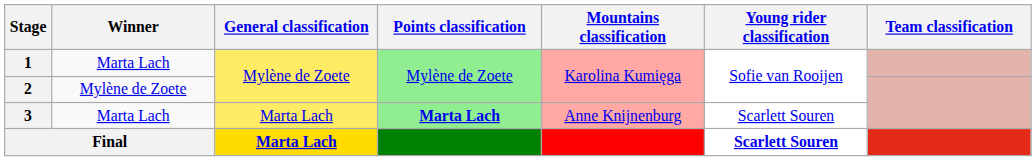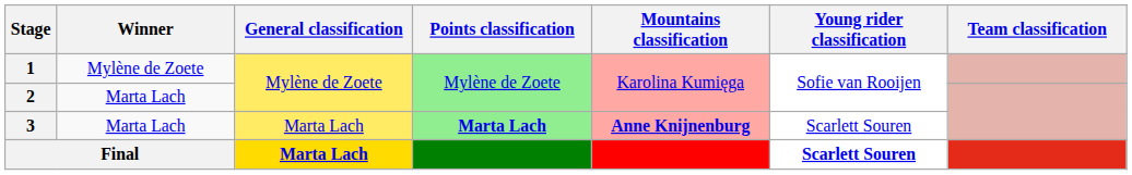 <table class="wikitable" style="text-align: center; font-size:smaller;">
 <tr>
 <th style="width:2%;">Stage</th>
 <th style="width:14%;">Winner</th>
 <th style="width:14%;"><a href='#'>General classification</a><br></th>
 <th style="width:14%;"><a href='#'>Points classification</a><br></th>
 <th style="width:14%;"><a href='#'>Mountains classification</a><br></th>
 <th style="width:14%;"><a href='#'>Young rider classification</a><br></th>
 <th style="width:14%;"><a href='#'>Team classification</a></th>
 </tr>
 <tr>
 <th>1</th>
-<td><a href='#'>Marta Lach</a></td>
+<td><a href='#'>Mylène de Zoete</a></td>
 <td rowspan="2" style="background:#ffeb64;"><a href='#'>Mylène de Zoete</a></td>
 <td rowspan="2" style="background:lightgreen;"><a href='#'>Mylène de Zoete</a></td>
 <td rowspan="2" style="background:#ffa8a4;"><a href='#'>Karolina Kumięga</a></td>
 <td rowspan="2" style="background:white;"><a href='#'>Sofie van Rooijen</a></td>
 <td style="background:#e4b3ab;"></td>
 </tr>
 <tr>
 <th>2</th>
-<td><a href='#'>Mylène de Zoete</a></td>
+<td><a href='#'>Marta Lach</a></td>
 <td rowspan="2" style="background:#e4b3ab;"></td>
 </tr>
 <tr>
 <th>3</th>
 <td><a href='#'>Marta Lach</a></td>
 <td style="background:#ffeb64;"><a href='#'>Marta Lach</a></td>
 <td style="background:lightgreen;"><strong><a href='#'>Marta Lach</a></strong></td>
-<td style="background:#ffa8a4;"><a href='#'>Anne Knijnenburg</a></td>
+<td style="background:#ffa8a4;"><strong><a href='#'>Anne Knijnenburg</a></strong></td>
 <td style="background:white;"><a href='#'>Scarlett Souren</a></td>
 </tr>
 <tr>
 <th colspan="2">Final</th>
 <th style="background:#ffdb00;"><a href='#'>Marta Lach</a></th>
 <th style="background:green;"></th>
 <th style="background:red;"></th>
 <th style="background:white;"><a href='#'>Scarlett Souren</a></th>
 <th style="background:#e42a19;"></th>
 </tr>
 </table>
